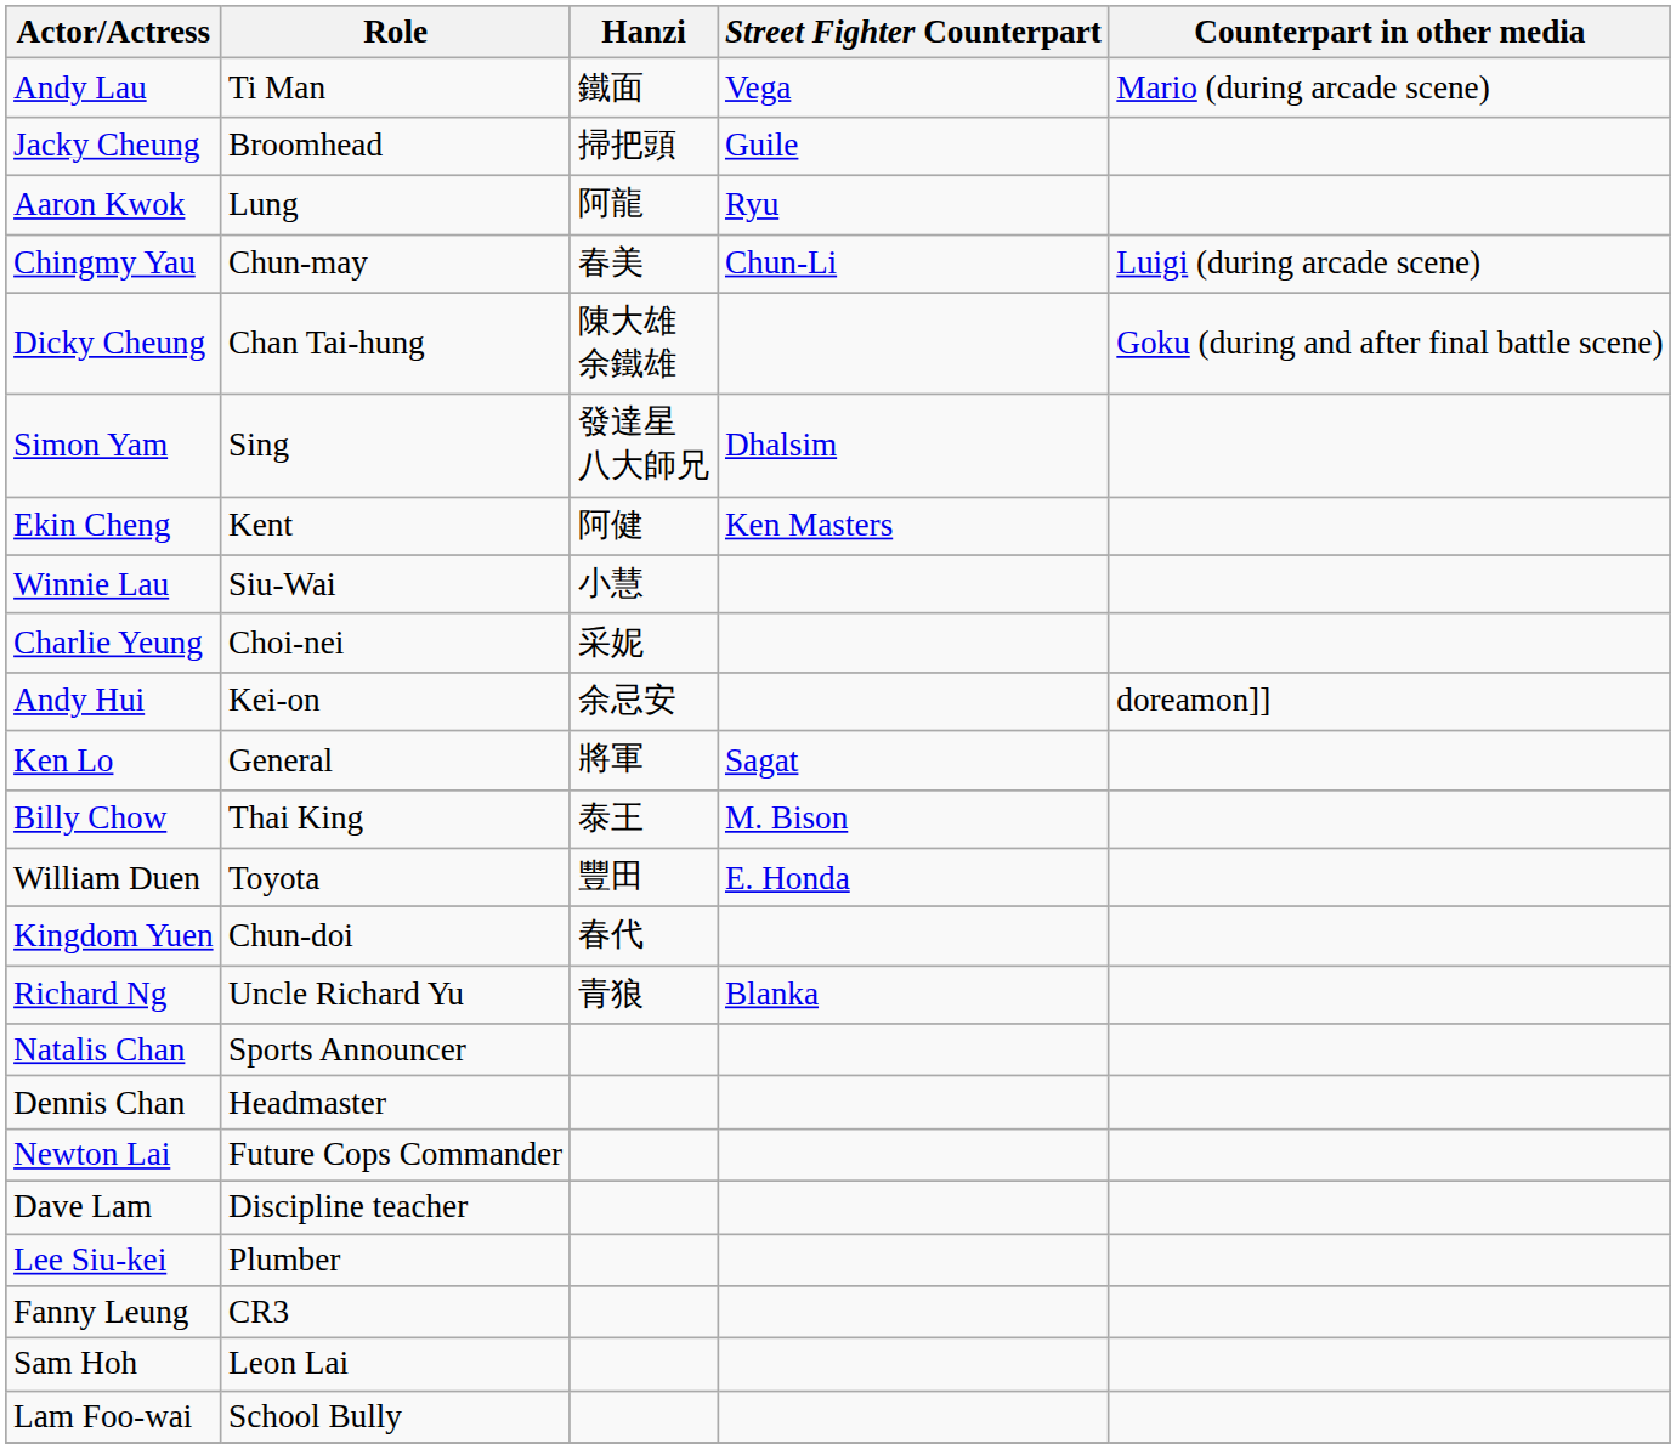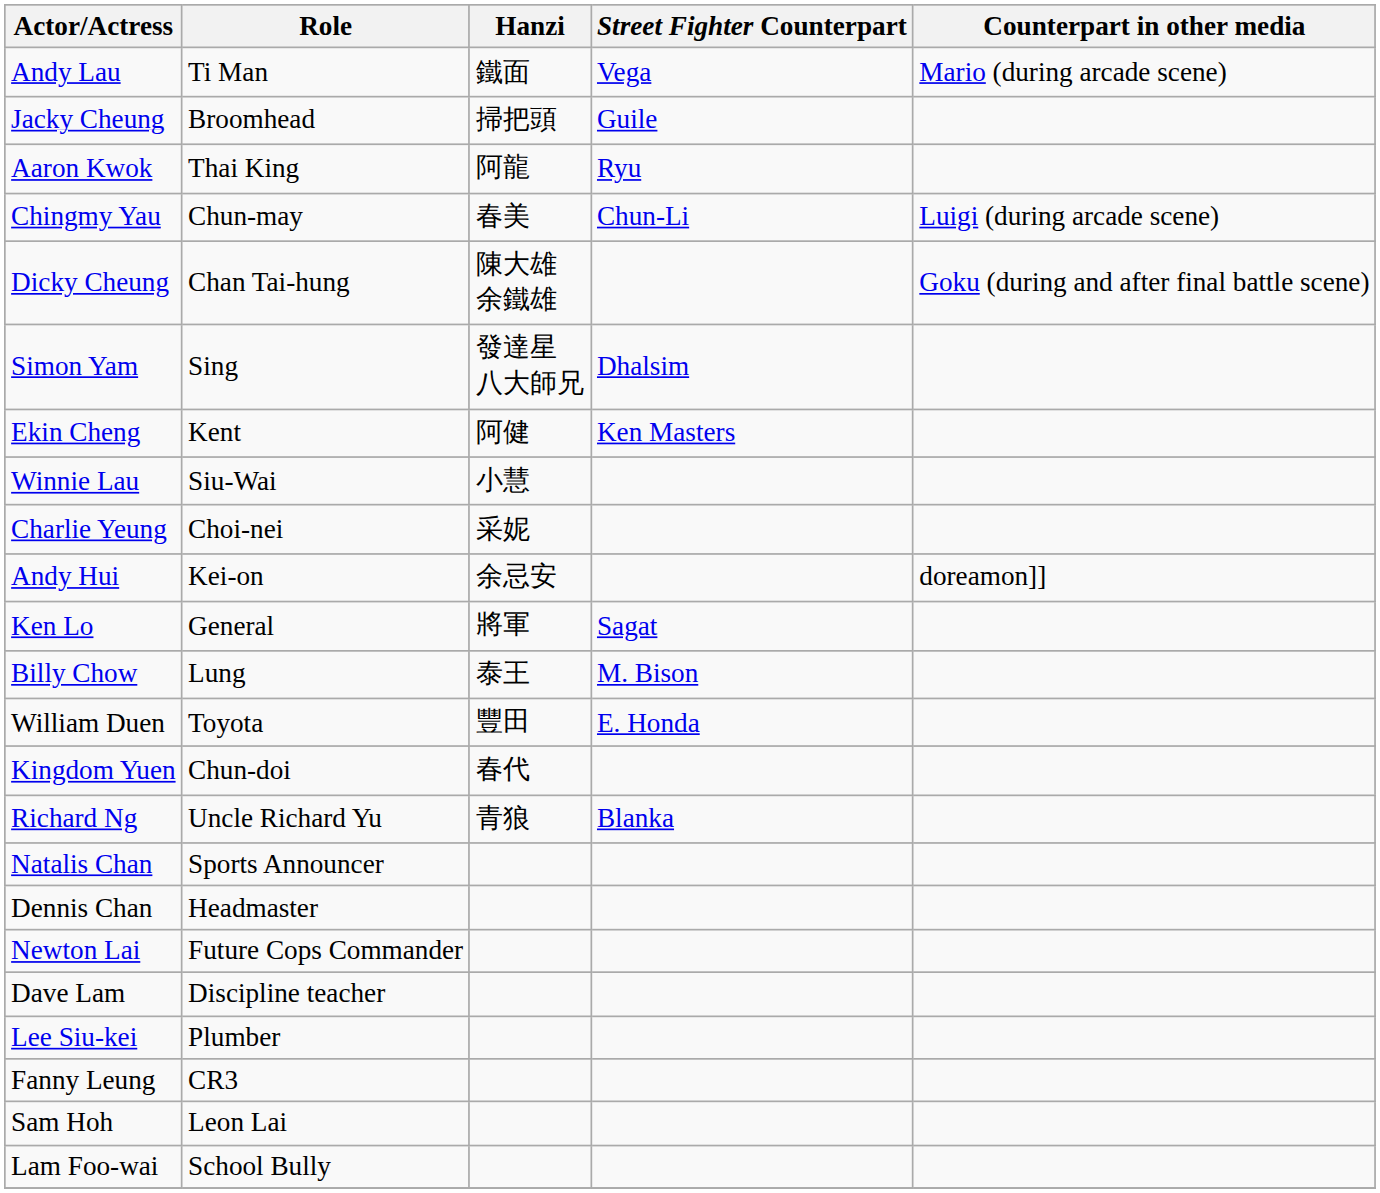 <table class="wikitable">
 <tr>
 <th>Actor/Actress</th>
 <th>Role</th>
 <th>Hanzi</th>
 <th><em>Street Fighter</em> Counterpart</th>
 <th>Counterpart in other media</th>
 </tr>
 <tr>
 <td><a href='#'>Andy Lau</a></td>
 <td>Ti Man</td>
 <td>鐵面</td>
 <td><a href='#'>Vega</a></td>
 <td><a href='#'>Mario</a> (during arcade scene)</td>
 </tr>
 <tr>
 <td><a href='#'>Jacky Cheung</a></td>
 <td>Broomhead</td>
 <td>掃把頭</td>
 <td><a href='#'>Guile</a></td>
 <td></td>
 </tr>
 <tr>
 <td><a href='#'>Aaron Kwok</a></td>
-<td>Lung</td>
+<td>Thai King</td>
 <td>阿龍</td>
 <td><a href='#'>Ryu</a></td>
 <td></td>
 </tr>
 <tr>
 <td><a href='#'>Chingmy Yau</a></td>
 <td>Chun-may</td>
 <td>春美</td>
 <td><a href='#'>Chun-Li</a></td>
 <td><a href='#'>Luigi</a> (during arcade scene)</td>
 </tr>
 <tr>
 <td><a href='#'>Dicky Cheung</a></td>
 <td>Chan Tai-hung</td>
 <td>陳大雄<br>余鐵雄</td>
 <td></td>
 <td><a href='#'>Goku</a> (during and after final battle scene)</td>
 </tr>
 <tr>
 <td><a href='#'>Simon Yam</a></td>
 <td>Sing</td>
 <td>發達星<br>八大師兄</td>
 <td><a href='#'>Dhalsim</a></td>
 <td></td>
 </tr>
 <tr>
 <td><a href='#'>Ekin Cheng</a></td>
 <td>Kent</td>
 <td>阿健</td>
 <td><a href='#'>Ken Masters</a></td>
 <td></td>
 </tr>
 <tr>
 <td><a href='#'>Winnie Lau</a></td>
 <td>Siu-Wai</td>
 <td>小慧</td>
 <td></td>
 <td></td>
 </tr>
 <tr>
 <td><a href='#'>Charlie Yeung</a></td>
 <td>Choi-nei</td>
 <td>采妮</td>
 <td></td>
 <td></td>
 </tr>
 <tr>
 <td><a href='#'>Andy Hui</a></td>
 <td>Kei-on</td>
 <td>余忌安</td>
 <td></td>
 <td>doreamon]]</td>
 </tr>
 <tr>
 <td><a href='#'>Ken Lo</a></td>
 <td>General</td>
 <td>將軍</td>
 <td><a href='#'>Sagat</a></td>
 <td></td>
 </tr>
 <tr>
 <td><a href='#'>Billy Chow</a></td>
-<td>Thai King</td>
+<td>Lung</td>
 <td>泰王</td>
 <td><a href='#'>M. Bison</a></td>
 <td></td>
 </tr>
 <tr>
 <td>William Duen</td>
 <td>Toyota</td>
 <td>豐田</td>
 <td><a href='#'>E. Honda</a></td>
 <td></td>
 </tr>
 <tr>
 <td><a href='#'>Kingdom Yuen</a></td>
 <td>Chun-doi</td>
 <td>春代</td>
 <td></td>
 </tr>
 <tr>
 <td><a href='#'>Richard Ng</a></td>
 <td>Uncle Richard Yu</td>
 <td>青狼</td>
 <td><a href='#'>Blanka</a></td>
 <td></td>
 </tr>
 <tr>
 <td><a href='#'>Natalis Chan</a></td>
 <td>Sports Announcer</td>
 <td></td>
 <td></td>
 <td></td>
 </tr>
 <tr>
 <td>Dennis Chan</td>
 <td>Headmaster</td>
 <td></td>
 <td></td>
 <td></td>
 </tr>
 <tr>
 <td><a href='#'>Newton Lai</a></td>
 <td>Future Cops Commander</td>
 <td></td>
 <td></td>
 <td></td>
 </tr>
 <tr>
 <td>Dave Lam</td>
 <td>Discipline teacher</td>
 <td></td>
 <td></td>
 <td></td>
 </tr>
 <tr>
 <td><a href='#'>Lee Siu-kei</a></td>
 <td>Plumber</td>
 <td></td>
 <td></td>
 <td></td>
 </tr>
 <tr>
 <td>Fanny Leung</td>
 <td>CR3</td>
 <td></td>
 <td></td>
 <td></td>
 </tr>
 <tr>
 <td>Sam Hoh</td>
 <td>Leon Lai</td>
 <td></td>
 <td></td>
 <td></td>
 </tr>
 <tr>
 <td>Lam Foo-wai</td>
 <td>School Bully</td>
 <td></td>
 <td></td>
 <td></td>
 </tr>
 <tr>
 </tr>
 </table>
